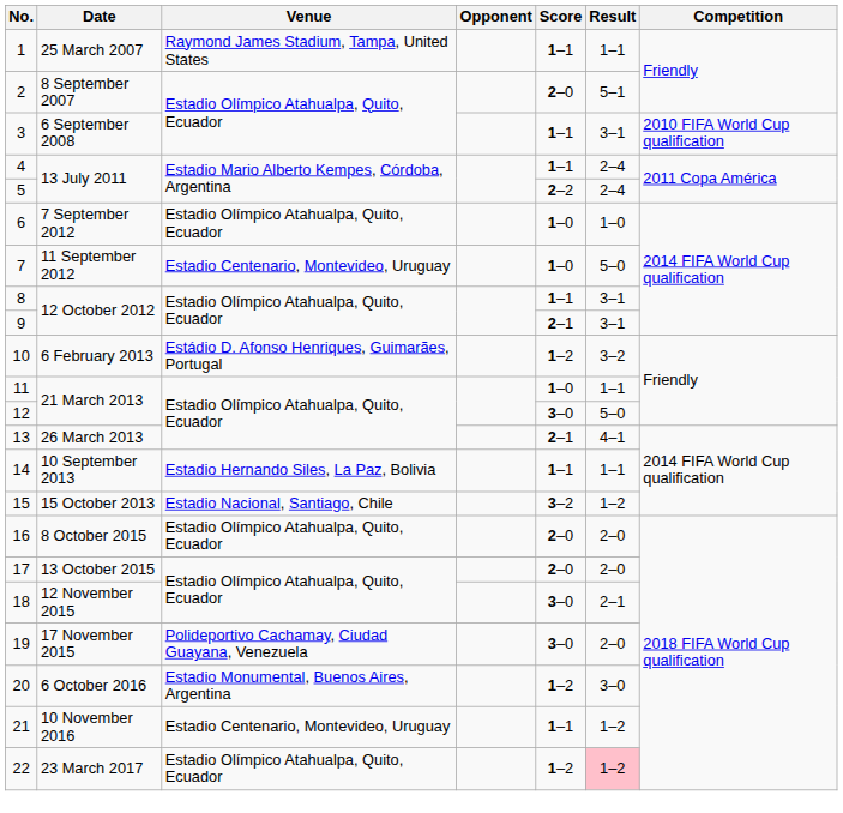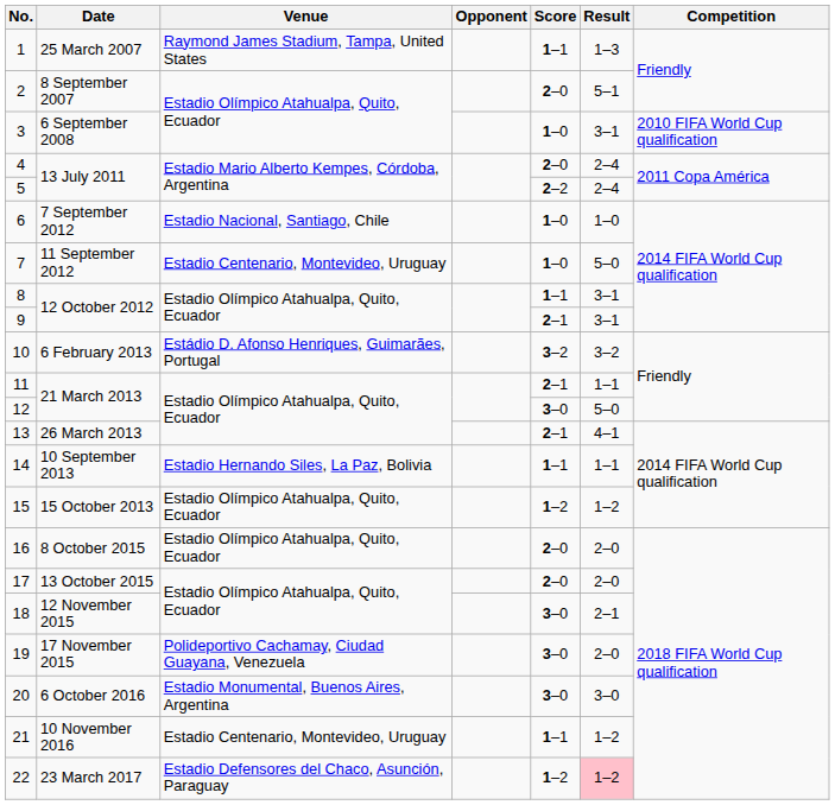 <table class="wikitable">
 <tr>
 <th>No.</th>
 <th>Date</th>
 <th>Venue</th>
 <th>Opponent</th>
 <th>Score</th>
 <th>Result</th>
 <th>Competition</th>
 </tr>
 <tr>
 <td align="center">1</td>
 <td>25 March 2007</td>
 <td><a href='#'>Raymond James Stadium</a>, <a href='#'>Tampa</a>, United States</td>
 <td></td>
 <td align=center><strong>1</strong>–1</td>
-<td align=center>1–1</td>
+<td align=center>1–3</td>
 <td rowspan="2"><a href='#'>Friendly</a></td>
 </tr>
 <tr>
 <td align="center">2</td>
 <td>8 September 2007</td>
 <td rowspan="2"><a href='#'>Estadio Olímpico Atahualpa</a>, <a href='#'>Quito</a>, Ecuador</td>
 <td></td>
 <td align=center><strong>2</strong>–0</td>
 <td align=center>5–1</td>
 </tr>
 <tr>
 <td align="center">3</td>
 <td>6 September 2008</td>
 <td></td>
-<td align=center><strong>1</strong>–1</td>
+<td align=center><strong>1</strong>–0</td>
 <td align=center>3–1</td>
 <td><a href='#'>2010 FIFA World Cup qualification</a></td>
 </tr>
 <tr>
 <td align="center">4</td>
 <td rowspan="2">13 July 2011</td>
 <td rowspan="2"><a href='#'>Estadio Mario Alberto Kempes</a>, <a href='#'>Córdoba</a>, Argentina</td>
 <td rowspan="2"></td>
-<td align=center><strong>1</strong>–1</td>
+<td align=center><strong>2</strong>–0</td>
 <td align=center>2–4</td>
 <td rowspan="2"><a href='#'>2011 Copa América</a></td>
 </tr>
 <tr>
 <td align="center">5</td>
 <td align=center><strong>2</strong>–2</td>
 <td align=center>2–4</td>
 </tr>
 <tr>
 <td align="center">6</td>
 <td>7 September 2012</td>
-<td>Estadio Olímpico Atahualpa, Quito, Ecuador</td>
+<td><a href='#'>Estadio Nacional</a>, <a href='#'>Santiago</a>, Chile</td>
 <td></td>
 <td align=center><strong>1</strong>–0</td>
 <td align=center>1–0</td>
 <td rowspan="4"><a href='#'>2014 FIFA World Cup qualification</a></td>
 </tr>
 <tr>
 <td align="center">7</td>
 <td>11 September 2012</td>
 <td><a href='#'>Estadio Centenario</a>, <a href='#'>Montevideo</a>, Uruguay</td>
 <td></td>
 <td align=center><strong>1</strong>–0</td>
 <td align="center">5–0</td>
 </tr>
 <tr>
 <td align="center">8</td>
 <td rowspan="2">12 October 2012</td>
 <td rowspan="2">Estadio Olímpico Atahualpa, Quito, Ecuador</td>
 <td rowspan="2"></td>
 <td align=center><strong>1</strong>–1</td>
 <td align=center>3–1</td>
 </tr>
 <tr>
 <td align="center">9</td>
 <td align=center><strong>2</strong>–1</td>
 <td align=center>3–1</td>
 </tr>
 <tr>
 <td align="center">10</td>
 <td>6 February 2013</td>
 <td><a href='#'>Estádio D. Afonso Henriques</a>, <a href='#'>Guimarães</a>, Portugal</td>
 <td></td>
-<td align=center><strong>1</strong>–2</td>
+<td align=center><strong>3</strong>–2</td>
 <td align=center>3–2</td>
 <td rowspan="3">Friendly</td>
 </tr>
 <tr>
 <td align="center">11</td>
 <td rowspan="2">21 March 2013</td>
 <td rowspan="3">Estadio Olímpico Atahualpa, Quito, Ecuador</td>
 <td rowspan="2"></td>
-<td align=center><strong>1</strong>–0</td>
+<td align=center><strong>2</strong>–1</td>
 <td align=center>1–1</td>
 </tr>
 <tr>
 <td align="center">12</td>
 <td align=center><strong>3</strong>–0</td>
 <td align="center">5–0</td>
 </tr>
 <tr>
 <td align="center">13</td>
 <td>26 March 2013</td>
 <td></td>
 <td align=center><strong>2</strong>–1</td>
 <td align=center>4–1</td>
 <td rowspan="3">2014 FIFA World Cup qualification</td>
 </tr>
 <tr>
 <td align="center">14</td>
 <td>10 September 2013</td>
 <td><a href='#'>Estadio Hernando Siles</a>, <a href='#'>La Paz</a>, Bolivia</td>
 <td></td>
 <td align=center><strong>1</strong>–1</td>
 <td align=center>1–1</td>
 </tr>
 <tr>
 <td align="center">15</td>
 <td>15 October 2013</td>
-<td><a href='#'>Estadio Nacional</a>, <a href='#'>Santiago</a>, Chile</td>
+<td>Estadio Olímpico Atahualpa, Quito, Ecuador</td>
 <td></td>
-<td align=center><strong>3</strong>–2</td>
+<td align=center><strong>1</strong>–2</td>
 <td align=center>1–2</td>
 </tr>
 <tr>
 <td align="center">16</td>
 <td>8 October 2015</td>
 <td>Estadio Olímpico Atahualpa, Quito, Ecuador</td>
 <td></td>
 <td align=center><strong>2</strong>–0</td>
 <td align=center>2–0</td>
 <td rowspan="7"><a href='#'>2018 FIFA World Cup qualification</a></td>
 </tr>
 <tr>
 <td align="center">17</td>
 <td>13 October 2015</td>
 <td rowspan="2">Estadio Olímpico Atahualpa, Quito, Ecuador</td>
 <td></td>
 <td align=center><strong>2</strong>–0</td>
 <td align=center>2–0</td>
 </tr>
 <tr>
 <td align="center">18</td>
 <td>12 November 2015</td>
 <td></td>
 <td align=center><strong>3</strong>–0</td>
 <td align=center>2–1</td>
 </tr>
 <tr>
 <td align="center">19</td>
 <td>17 November 2015</td>
 <td><a href='#'>Polideportivo Cachamay</a>, <a href='#'>Ciudad Guayana</a>, Venezuela</td>
 <td></td>
 <td align=center><strong>3</strong>–0</td>
 <td align=center>2–0</td>
 </tr>
 <tr>
 <td align="center">20</td>
 <td>6 October 2016</td>
 <td><a href='#'>Estadio Monumental</a>, <a href='#'>Buenos Aires</a>, Argentina</td>
 <td></td>
-<td align=center><strong>1</strong>–2</td>
+<td align=center><strong>3</strong>–0</td>
 <td align=center>3–0</td>
 </tr>
 <tr>
 <td align="center">21</td>
 <td>10 November 2016</td>
 <td>Estadio Centenario, Montevideo, Uruguay</td>
 <td></td>
 <td align=center><strong>1</strong>–1</td>
 <td align=center>1–2</td>
 </tr>
 <tr>
 <td align="center">22</td>
 <td>23 March 2017</td>
-<td>Estadio Olímpico Atahualpa, Quito, Ecuador</td>
+<td><a href='#'>Estadio Defensores del Chaco</a>, <a href='#'>Asunción</a>, Paraguay</td>
 <td></td>
 <td align=center><strong>1</strong>–2</td>
 <td align=center style="background: pink;">1–2</td>
 </tr>
 </table>
